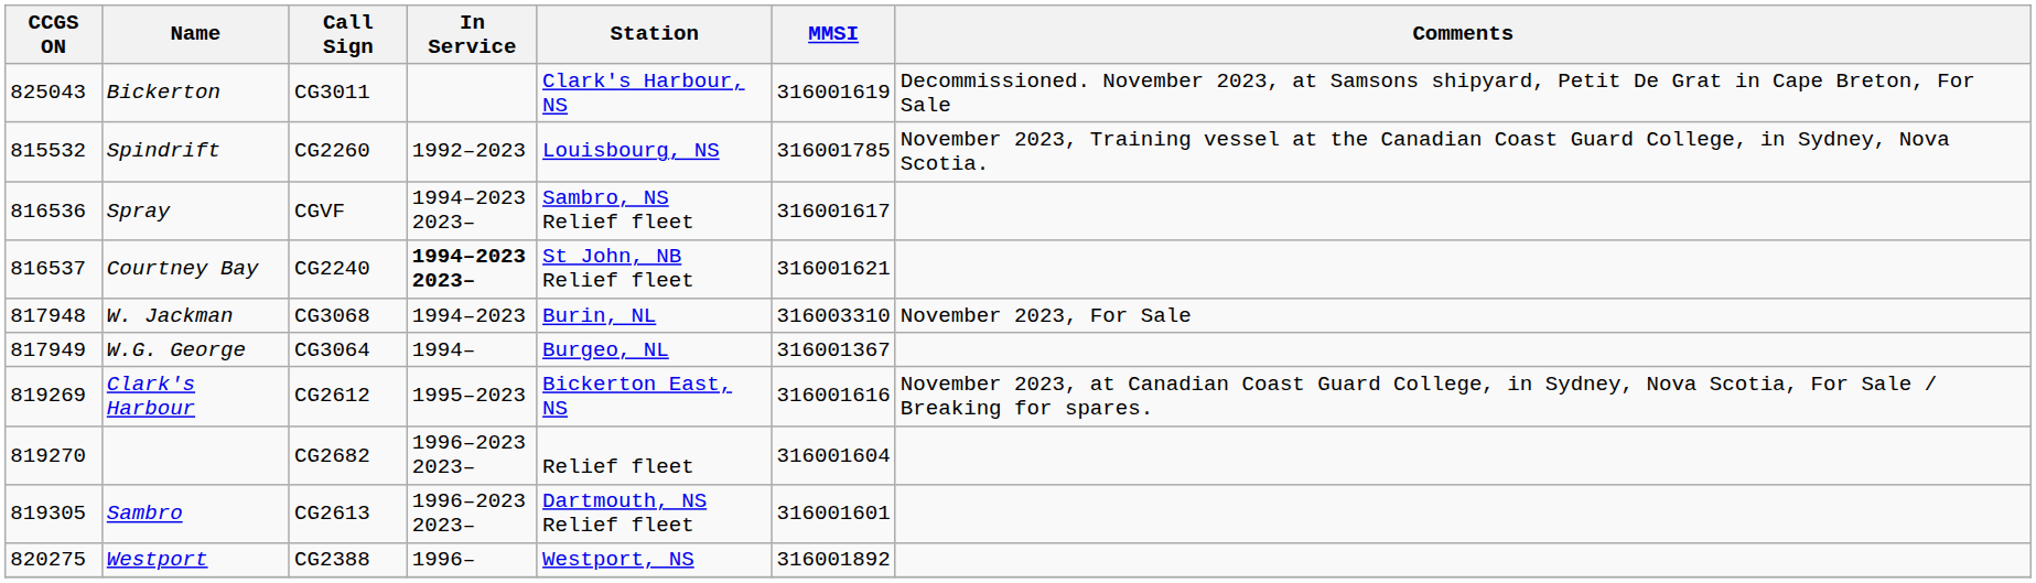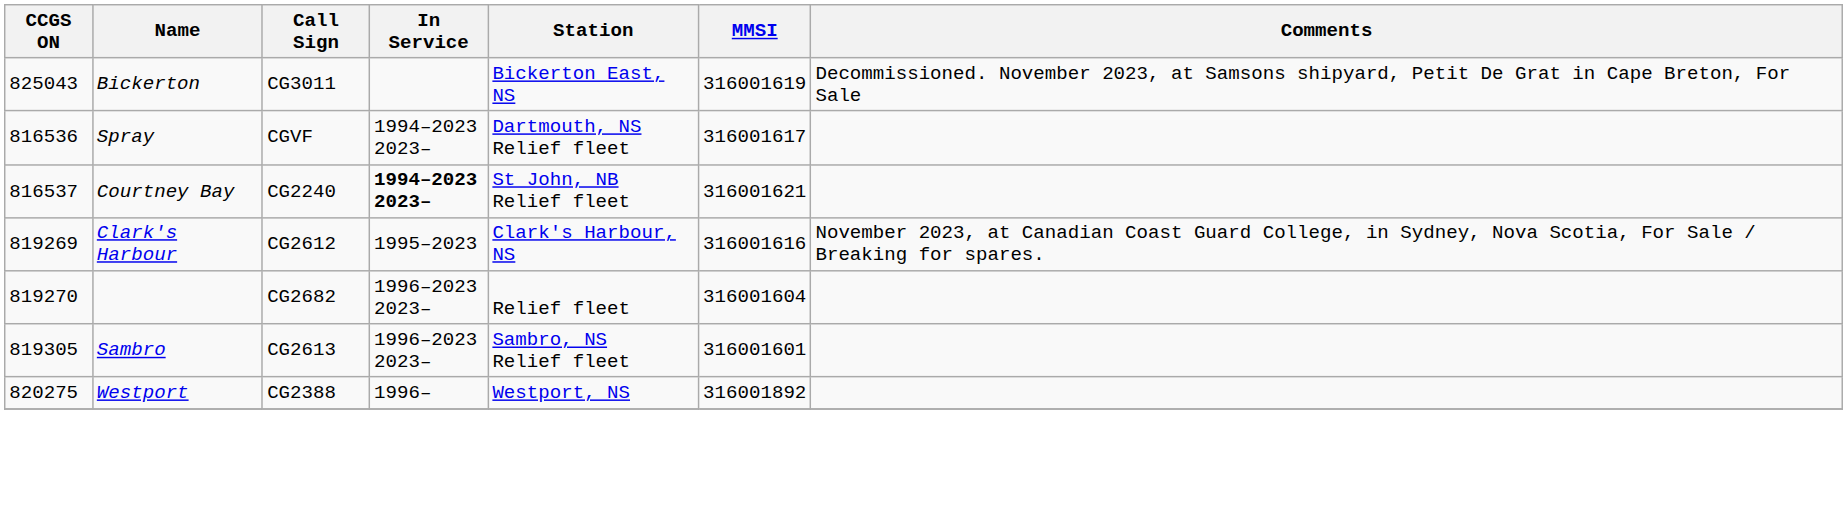 <table class="wikitable">
 <tr>
 <th>CCGS ON </th>
 <th>Name</th>
 <th>Call Sign</th>
 <th>In Service</th>
 <th>Station</th>
 <th><a href='#'>MMSI</a></th>
 <th>Comments</th>
 </tr>
 <tr>
 <td>825043</td>
 <td><em>Bickerton</em></td>
 <td>CG3011</td>
 <td></td>
-<td><a href='#'>Clark's Harbour, NS</a></td>
+<td><a href='#'>Bickerton East, NS</a></td>
 <td>316001619</td>
 <td>Decommissioned. November 2023, at Samsons shipyard, Petit De Grat in Cape Breton, For Sale</td>
-</tr>
-<tr>
-<td>815532</td>
-<td><em>Spindrift</em></td>
-<td>CG2260</td>
-<td>1992–2023</td>
-<td><a href='#'>Louisbourg, NS</a></td>
-<td>316001785</td>
-<td>November 2023, Training vessel at the Canadian Coast Guard College, in Sydney, Nova Scotia.</td>
 </tr>
 <tr>
 <td>816536</td>
 <td><em>Spray</em></td>
 <td>CGVF</td>
 <td>1994–2023<br>2023–</td>
-<td><a href='#'>Sambro, NS</a><br>Relief fleet</td>
+<td><a href='#'>Dartmouth, NS</a><br>Relief fleet</td>
 <td>316001617</td>
 <td></td>
 </tr>
 <tr>
 <td>816537</td>
 <td><em>Courtney Bay</em></td>
 <td>CG2240</td>
 <td><strong>1994–2023<br>2023–</strong></td>
 <td><a href='#'>St John, NB</a><br>Relief fleet</td>
 <td>316001621</td>
 <td></td>
 </tr>
 <tr>
-<td>817948</td>
-<td><em>W. Jackman</em></td>
-<td>CG3068</td>
-<td>1994–2023</td>
-<td><a href='#'>Burin, NL</a></td>
-<td>316003310</td>
-<td>November 2023, For Sale</td>
-</tr>
-<tr>
-<td>817949</td>
-<td><em>W.G. George</em></td>
-<td>CG3064</td>
-<td>1994–</td>
-<td><a href='#'>Burgeo, NL</a></td>
-<td>316001367</td>
-<td></td>
-</tr>
-<tr>
 <td>819269</td>
 <td><a href='#'><em>Clark's Harbour</em></a></td>
 <td>CG2612</td>
 <td>1995–2023</td>
-<td><a href='#'>Bickerton East, NS</a></td>
+<td><a href='#'>Clark's Harbour, NS</a></td>
 <td>316001616</td>
 <td>November 2023, at Canadian Coast Guard College, in Sydney, Nova Scotia, For Sale / Breaking for spares.</td>
 </tr>
 <tr>
 <td>819270</td>
 <td></td>
 <td>CG2682</td>
 <td>1996–2023<br>2023–</td>
 <td><br>Relief fleet</td>
 <td>316001604</td>
 <td></td>
 </tr>
 <tr>
 <td>819305</td>
 <td><a href='#'><em>Sambro</em></a></td>
 <td>CG2613</td>
 <td>1996–2023<br>2023–</td>
-<td><a href='#'>Dartmouth, NS</a><br>Relief fleet</td>
+<td><a href='#'>Sambro, NS</a><br>Relief fleet</td>
 <td>316001601</td>
 <td></td>
 </tr>
 <tr>
 <td>820275</td>
 <td><a href='#'><em>Westport</em></a></td>
 <td>CG2388</td>
 <td>1996–</td>
 <td><a href='#'>Westport, NS</a></td>
 <td>316001892</td>
 <td></td>
 </tr>
 <tr>
 </tr>
 </table>
